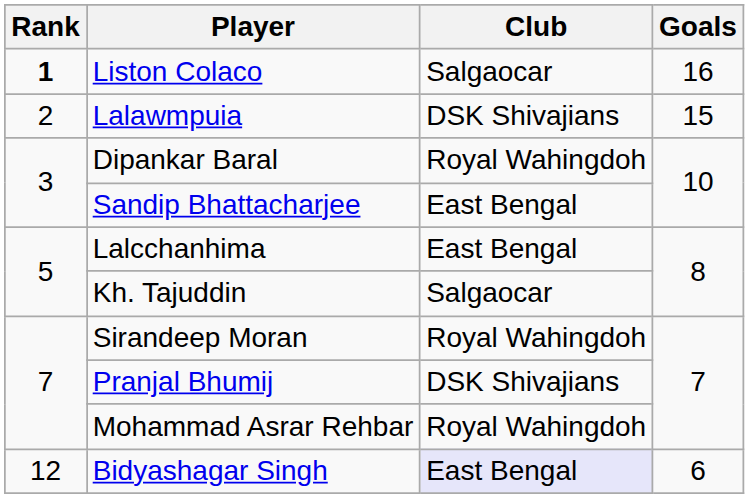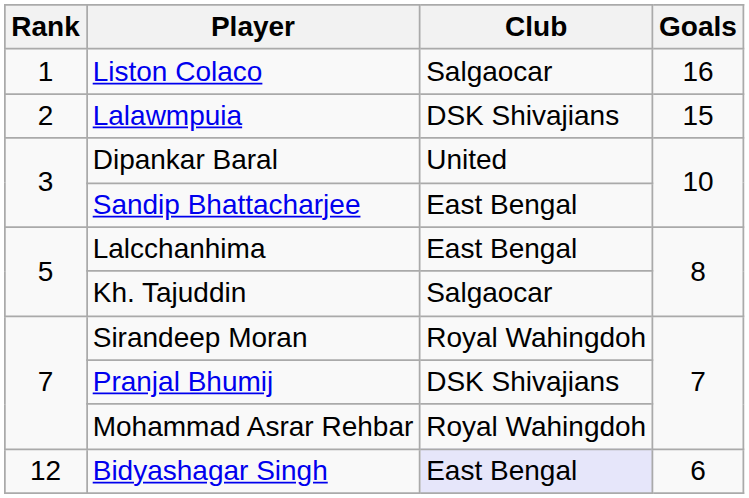 <table class="wikitable" style="text-align:center">
 <tr>
 <th>Rank</th>
 <th>Player</th>
 <th>Club</th>
 <th>Goals</th>
 </tr>
 <tr>
-<td><strong>1</strong></td>
+<td>1</td>
 <td align="left"> <a href='#'>Liston Colaco</a></td>
 <td align="left">Salgaocar</td>
 <td align="center">16</td>
 </tr>
 <tr>
 <td>2</td>
 <td align="left"> <a href='#'>Lalawmpuia</a></td>
 <td align="left">DSK Shivajians</td>
 <td align="center">15</td>
 </tr>
 <tr>
 <td rowspan=2>3</td>
 <td align="left"> Dipankar Baral</td>
-<td align="left">Royal Wahingdoh</td>
+<td align="left">United</td>
 <td align="center" rowspan=2>10</td>
 </tr>
 <tr>
 <td align="left"> <a href='#'>Sandip Bhattacharjee</a></td>
 <td align="left">East Bengal</td>
 </tr>
 <tr>
 <td rowspan=2>5</td>
 <td align="left"> Lalcchanhima</td>
 <td align="left">East Bengal</td>
 <td align="center" rowspan=2>8</td>
 </tr>
 <tr>
 <td align="left"> Kh. Tajuddin</td>
 <td align="left">Salgaocar</td>
 </tr>
 <tr>
 <td rowspan=3>7</td>
 <td align="left"> Sirandeep Moran</td>
 <td align="left">Royal Wahingdoh</td>
 <td align="center" rowspan=3>7</td>
 </tr>
 <tr>
 <td align="left"> <a href='#'>Pranjal Bhumij</a></td>
 <td align="left">DSK Shivajians</td>
 </tr>
 <tr>
 <td align="left"> Mohammad Asrar Rehbar</td>
 <td align="left">Royal Wahingdoh</td>
 </tr>
 <tr>
 <td rowspan=1>12</td>
 <td align="left"> <a href='#'>Bidyashagar Singh</a></td>
 <td align="left" style="background: lavender;">East Bengal</td>
 <td align="center" rowspan=2>6</td>
 </tr>
 </table>
